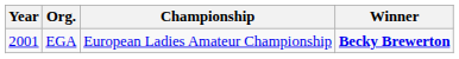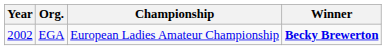 <table class="wikitable sortable">
 <tr>
 <th>Year</th>
 <th><abbr>Org.</abbr></th>
 <th>Championship</th>
 <th>Winner</th>
 </tr>
 <tr>
-<td align=center><a href='#'>2001</a></td>
+<td align=center><a href='#'>2002</a></td>
 <td align=center><a href='#'>EGA</a></td>
 <td><a href='#'>European Ladies Amateur Championship</a></td>
 <td><strong> <a href='#'>Becky Brewerton</a></strong></td>
 </tr>
 </table>
